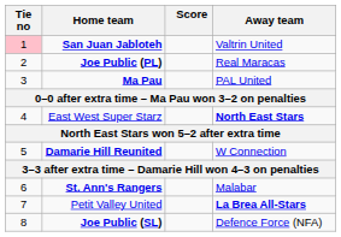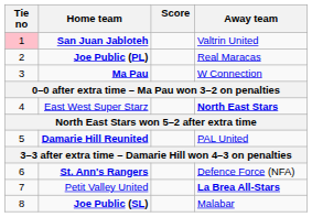 <table class="wikitable" style="font-size:90%;">
 <tr>
 <th width="40">Tie no</th>
 <th width="150">Home team</th>
 <th width="55">  Score  </th>
 <th width="150">Away team</th>
 </tr>
 <tr>
 <td align=center style="background: pink;">1</td>
 <td align="right"><strong><a href='#'>San Juan Jabloteh</a></strong></td>
 <td align=center></td>
 <td><a href='#'>Valtrin United</a></td>
 </tr>
 <tr>
 <td align=center>2</td>
 <td align="right"><strong><a href='#'>Joe Public</a> (<a href='#'>PL</a>)</strong></td>
 <td align=center></td>
 <td><a href='#'>Real Maracas</a></td>
 </tr>
 <tr>
 <td align=center>3</td>
 <td align="right"><strong><a href='#'>Ma Pau</a></strong></td>
 <td align=center></td>
-<td><a href='#'>PAL United</a></td>
+<td><a href='#'>W Connection</a></td>
 </tr>
 <tr>
 <th colspan="4">0–0 after extra time – Ma Pau won 3–2 on penalties</th>
 </tr>
 <tr>
 <td align=center>4</td>
 <td align="right"><a href='#'>East West Super Starz</a></td>
 <td align=center></td>
 <td><strong><a href='#'>North East Stars</a></strong></td>
 </tr>
 <tr>
 <th colspan="4">North East Stars won 5–2 after extra time</th>
 </tr>
 <tr>
 <td align=center>5</td>
 <td align="right"><strong><a href='#'>Damarie Hill Reunited</a></strong></td>
 <td align=center></td>
-<td><a href='#'>W Connection</a></td>
+<td><a href='#'>PAL United</a></td>
 </tr>
 <tr>
 <th colspan="4">3–3 after extra time – Damarie Hill won 4–3 on penalties</th>
 </tr>
 <tr>
 <td align=center>6</td>
 <td align="right"><strong><a href='#'>St. Ann's Rangers</a></strong></td>
 <td align=center></td>
-<td><a href='#'>Malabar</a></td>
+<td><a href='#'>Defence Force</a> (NFA)</td>
 </tr>
 <tr>
 <td align=center>7</td>
 <td align="right"><a href='#'>Petit Valley United</a></td>
 <td align=center></td>
 <td><strong><a href='#'>La Brea All-Stars</a></strong></td>
 </tr>
 <tr>
 <td align=center>8</td>
 <td align="right"><strong><a href='#'>Joe Public</a> (<a href='#'>SL</a>)</strong></td>
 <td align=center></td>
-<td><a href='#'>Defence Force</a> (NFA)</td>
+<td><a href='#'>Malabar</a></td>
 </tr>
 </table>
